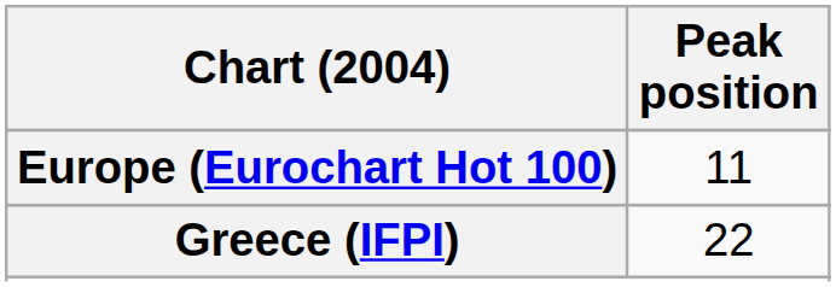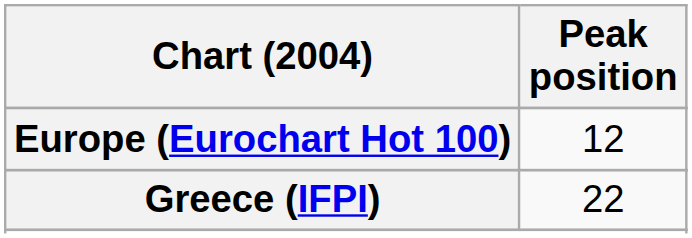 <table class="wikitable sortable plainrowheaders" style="text-align:center">
 <tr>
 <th>Chart (2004)</th>
 <th>Peak<br>position</th>
 </tr>
 <tr>
 </tr>
 <tr>
 </tr>
 <tr>
 </tr>
 <tr>
 </tr>
 <tr>
 </tr>
 <tr>
 <th scope="row">Europe (<a href='#'>Eurochart Hot 100</a>)</th>
-<td>11</td>
+<td>12</td>
 </tr>
 <tr>
 </tr>
 <tr>
 </tr>
 <tr>
 </tr>
 <tr>
 <th scope="row">Greece (<a href='#'>IFPI</a>)</th>
 <td>22</td>
 </tr>
 <tr>
 </tr>
 <tr>
 </tr>
 <tr>
 </tr>
 <tr>
 </tr>
 <tr>
 </tr>
 <tr>
 </tr>
 <tr>
 </tr>
 <tr>
 </tr>
 <tr>
 </tr>
 <tr>
 </tr>
 <tr>
 </tr>
 <tr>
 </tr>
 <tr>
 </tr>
 </table>
